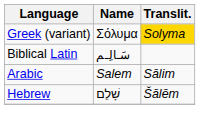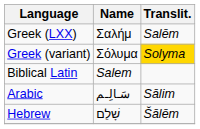 <table class="wikitable">
 <tr>
 <th>Language</th>
 <th>Name</th>
 <th>Translit.</th>
+</tr>
+<tr>
+<td>Greek (<a href='#'>LXX</a>)</td>
+<td>Σαλήμ</td>
+<td><em>Salēm</em></td>
 </tr>
 <tr>
 <td><a href='#'>Greek</a> (variant)</td>
 <td>Σόλυμα</td>
 <td style="background: gold;"><em>Solyma</em></td>
 </tr>
 <tr>
 <td>Biblical <a href='#'>Latin</a></td>
-<td>سَـالِـم</td>
+<td><em>Salem</em></td>
 <td></td>
 </tr>
 <tr>
 <td><a href='#'>Arabic</a></td>
-<td><em>Salem</em></td>
+<td>سَـالِـم</td>
 <td><em>Sālim</em></td>
 </tr>
 <tr>
 <td><a href='#'>Hebrew</a></td>
 <td>שָׁלֵם</td>
 <td><em>Šālēm</em></td>
 </tr>
 <tr>
 </tr>
 </table>
